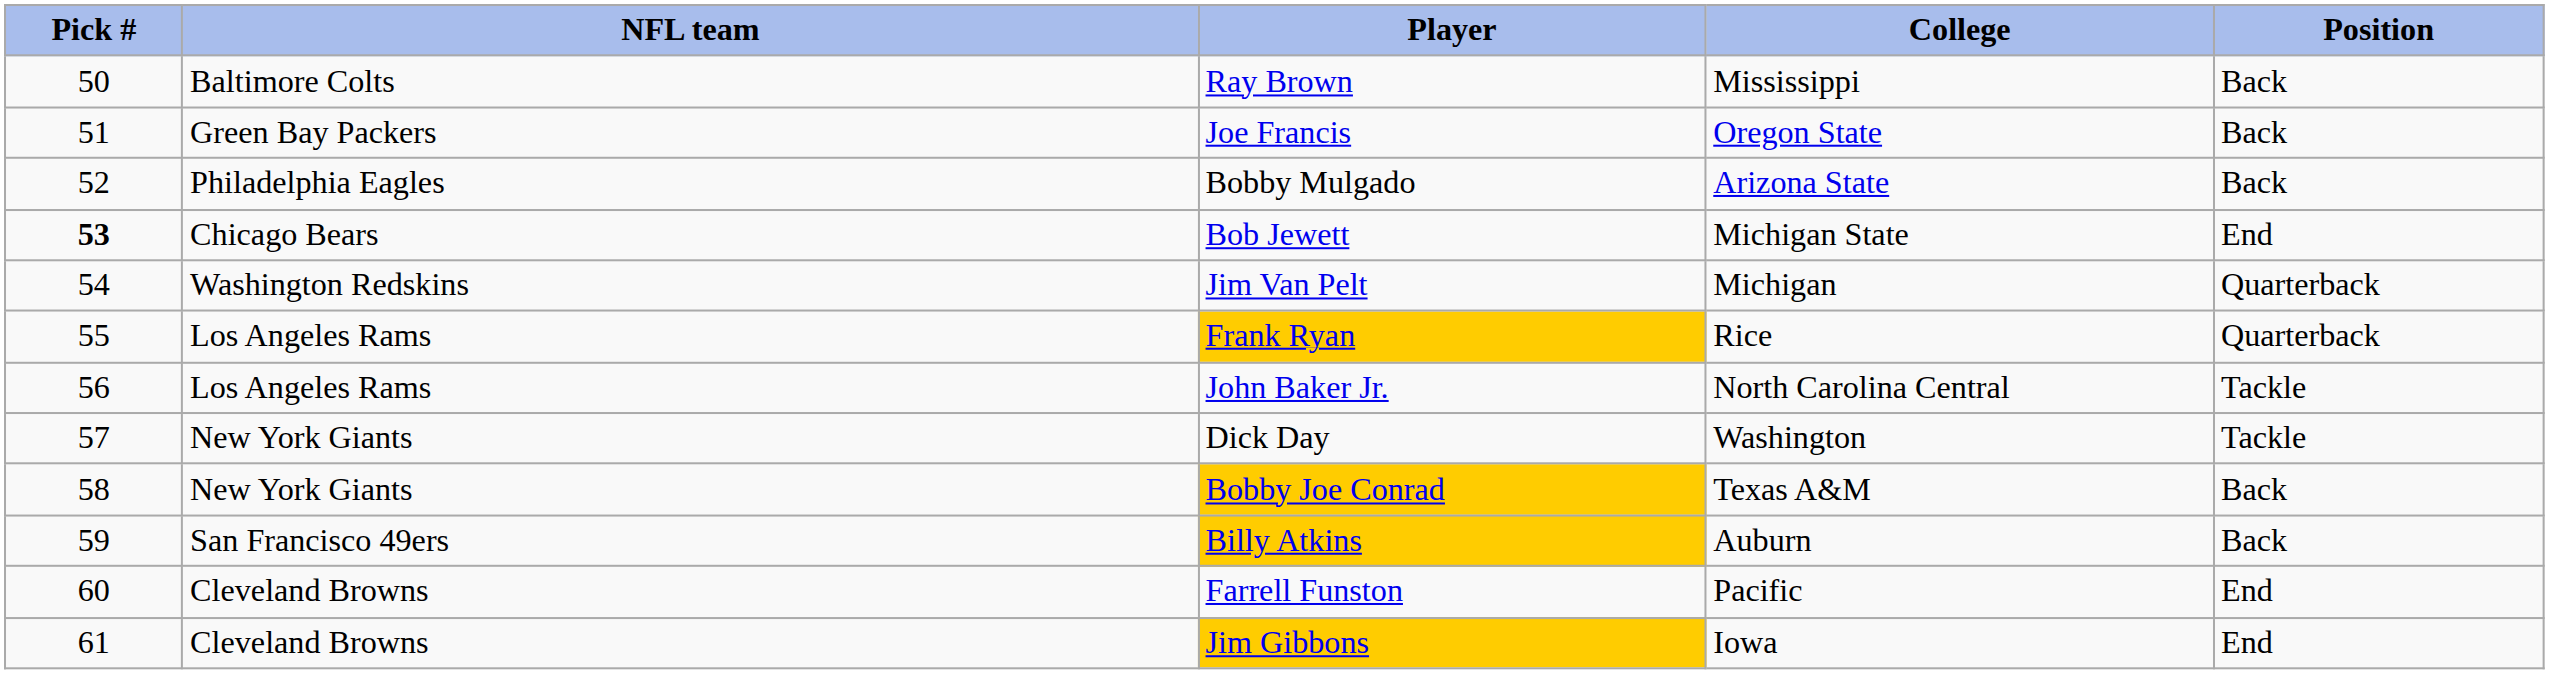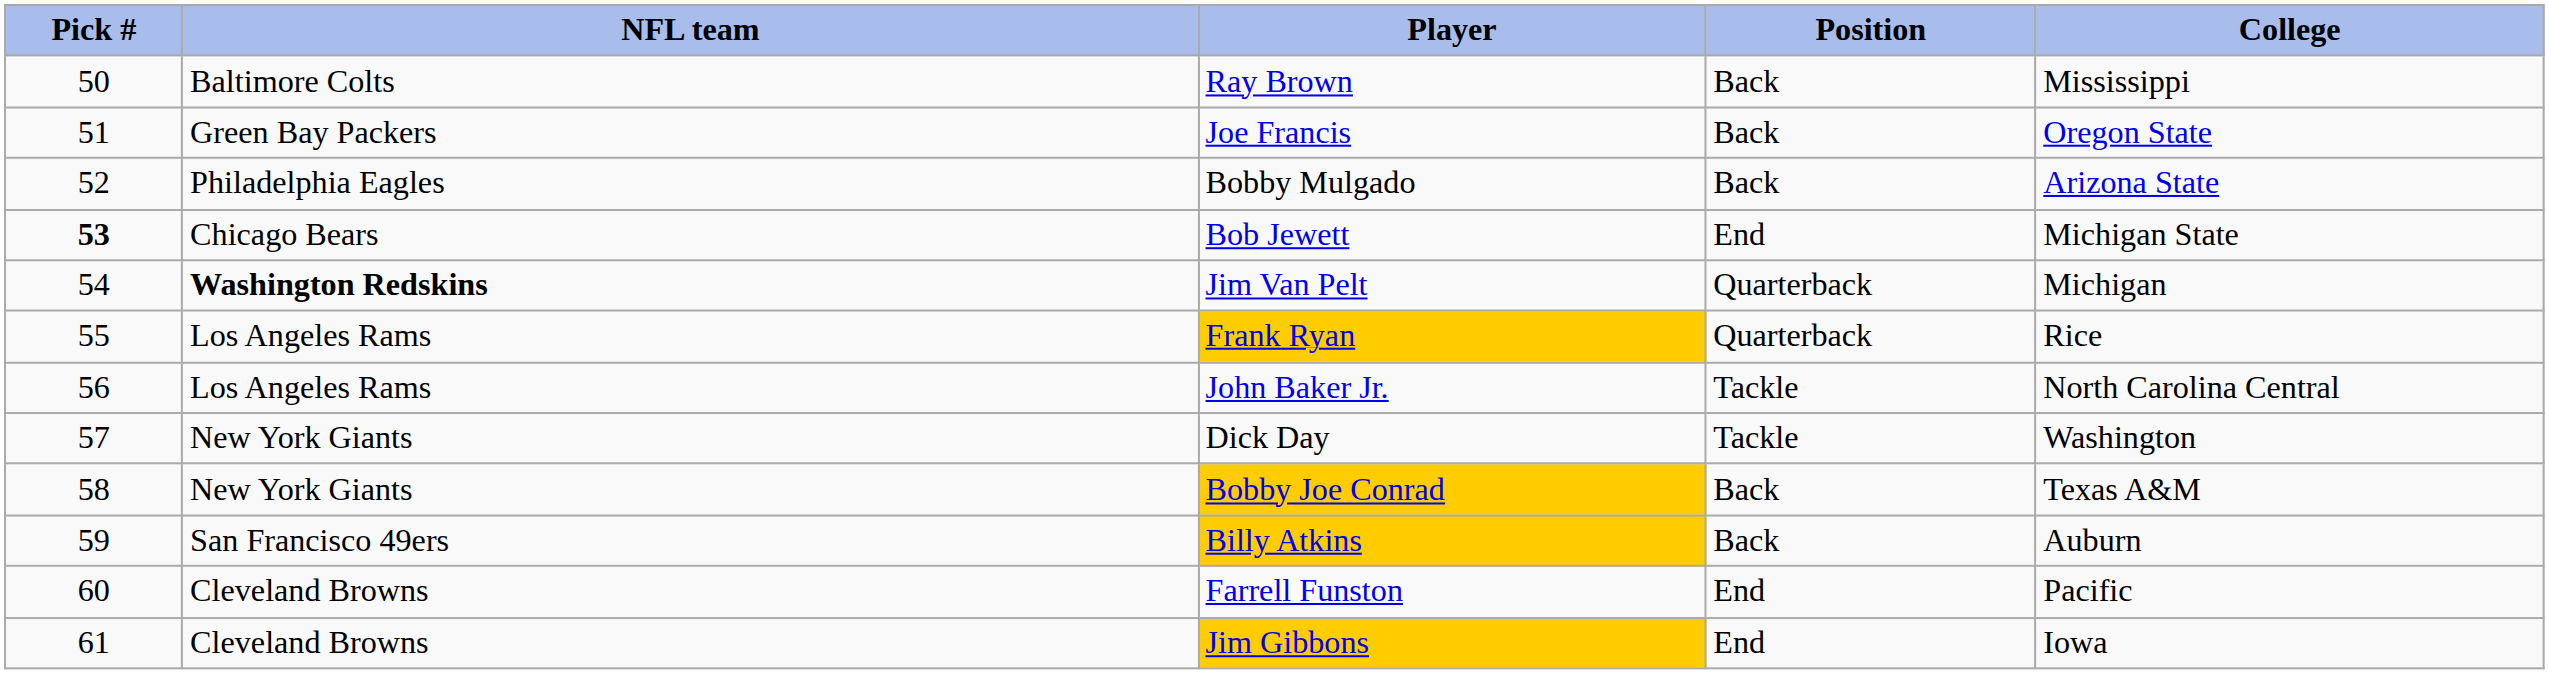 <table class="wikitable sortable sortable" style="width: 100%">
 <tr>
 <th style="background:#A8BDEC;" width=7%>Pick #</th>
 <th width=40% style="background:#A8BDEC;">NFL team</th>
 <th width=20% style="background:#A8BDEC;">Player</th>
+<th width=13% style="background:#A8BDEC;">Position</th>
 <th style="background:#A8BDEC;">College</th>
-<th width=13% style="background:#A8BDEC;">Position</th>
 </tr>
 <tr>
 <td align=center>50</td>
 <td>Baltimore Colts</td>
 <td><a href='#'>Ray Brown</a></td>
+<td>Back</td>
 <td>Mississippi</td>
-<td>Back</td>
 </tr>
 <tr>
 <td align=center>51</td>
 <td>Green Bay Packers</td>
 <td><a href='#'>Joe Francis</a></td>
+<td>Back</td>
 <td><a href='#'>Oregon State</a></td>
-<td>Back</td>
 </tr>
 <tr>
 <td align=center>52</td>
 <td>Philadelphia Eagles</td>
 <td>Bobby Mulgado</td>
+<td>Back</td>
 <td><a href='#'>Arizona State</a></td>
-<td>Back</td>
 </tr>
 <tr>
 <td align=center><strong>53</strong></td>
 <td>Chicago Bears</td>
 <td><a href='#'>Bob Jewett</a></td>
+<td>End</td>
 <td>Michigan State</td>
-<td>End</td>
 </tr>
 <tr>
 <td align=center>54</td>
-<td>Washington Redskins</td>
+<td><strong>Washington Redskins</strong></td>
 <td><a href='#'>Jim Van Pelt</a></td>
+<td>Quarterback</td>
 <td>Michigan</td>
-<td>Quarterback</td>
 </tr>
 <tr>
 <td align=center>55</td>
 <td>Los Angeles Rams</td>
 <td bgcolor="#FFCC00"><a href='#'>Frank Ryan</a></td>
+<td>Quarterback</td>
 <td>Rice</td>
-<td>Quarterback</td>
 </tr>
 <tr>
 <td align=center>56</td>
 <td>Los Angeles Rams</td>
 <td><a href='#'>John Baker Jr.</a></td>
+<td>Tackle</td>
 <td>North Carolina Central</td>
-<td>Tackle</td>
 </tr>
 <tr>
 <td align=center>57</td>
 <td>New York Giants</td>
 <td>Dick Day</td>
+<td>Tackle</td>
 <td>Washington</td>
-<td>Tackle</td>
 </tr>
 <tr>
 <td align=center>58</td>
 <td>New York Giants</td>
 <td bgcolor="#FFCC00"><a href='#'>Bobby Joe Conrad</a></td>
+<td>Back</td>
 <td>Texas A&M</td>
-<td>Back</td>
 </tr>
 <tr>
 <td align=center>59</td>
 <td>San Francisco 49ers</td>
 <td bgcolor="#FFCC00"><a href='#'>Billy Atkins</a></td>
+<td>Back</td>
 <td>Auburn</td>
-<td>Back</td>
 </tr>
 <tr>
 <td align=center>60</td>
 <td>Cleveland Browns</td>
 <td><a href='#'>Farrell Funston</a></td>
+<td>End</td>
 <td>Pacific</td>
-<td>End</td>
 </tr>
 <tr>
 <td align=center>61</td>
 <td>Cleveland Browns</td>
 <td bgcolor="#FFCC00"><a href='#'>Jim Gibbons</a></td>
+<td>End</td>
 <td>Iowa</td>
-<td>End</td>
 </tr>
 </table>
